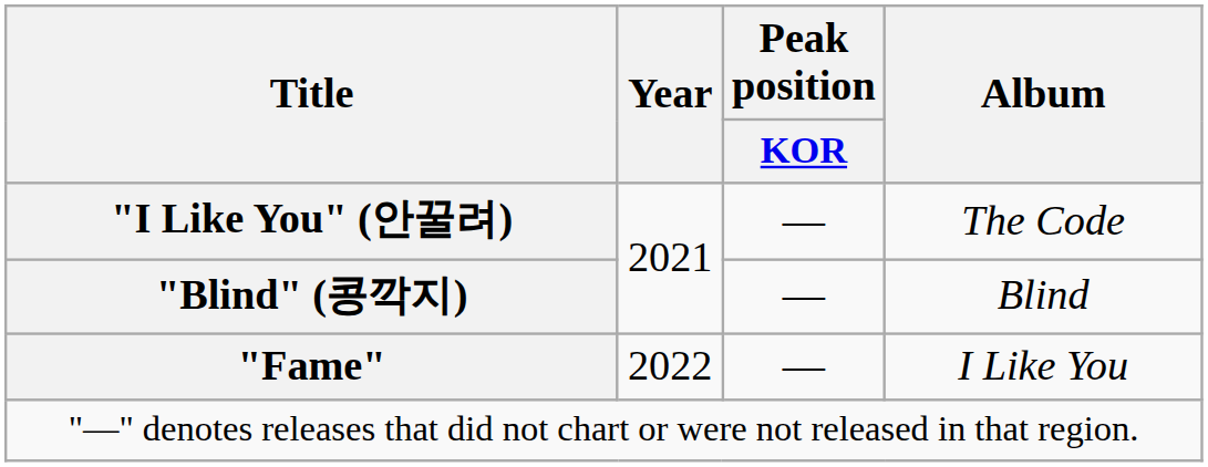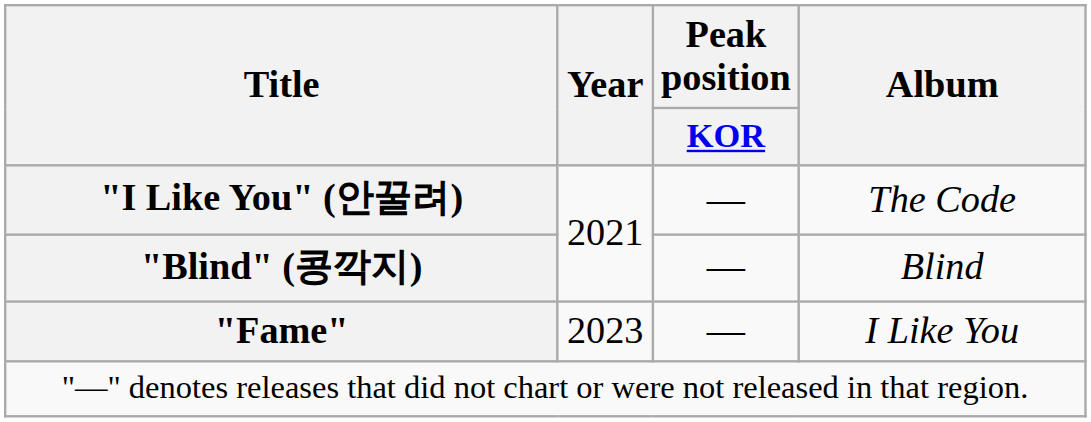 <table class="wikitable plainrowheaders" style="text-align:center;">
 <tr>
 <th scope="col" rowspan="2" style="width:14em;">Title</th>
 <th scope="col" rowspan="2" style="width:2em;">Year</th>
 <th scope="col">Peak position</th>
 <th scope="col" rowspan="2" style="width:7em;">Album</th>
 </tr>
 <tr>
 <th scope="col" style="width:3em;font-size:90%;"><a href='#'>KOR</a></th>
 </tr>
 <tr>
 <th scope="row">"I Like You" (안꿀려)</th>
 <td rowspan="2">2021</td>
 <td>—</td>
 <td><em>The Code</em></td>
 </tr>
 <tr>
 <th scope="row">"Blind" (콩깍지)</th>
 <td>—</td>
 <td><em>Blind</em></td>
 </tr>
 <tr>
 <th scope="row">"Fame"</th>
-<td>2022</td>
+<td>2023</td>
 <td>—</td>
 <td><em>I Like You</em></td>
 </tr>
 <tr>
 <td colspan="4" style="font-size:85%;">"—" denotes releases that did not chart or were not released in that region.</td>
 </tr>
 </table>
